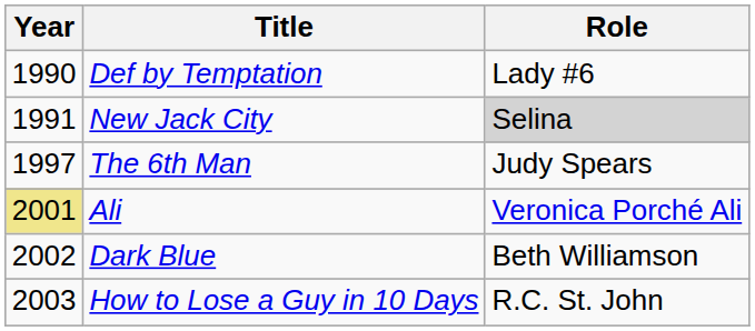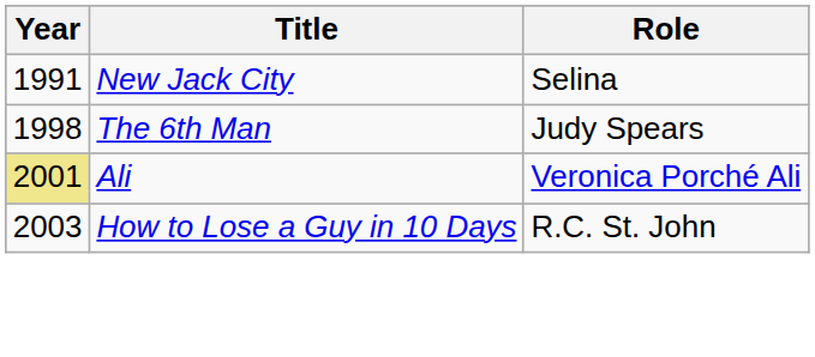 <table class="wikitable plainrowheaders sortable" style="margin-right: 0;">
 <tr>
 <th>Year</th>
 <th>Title</th>
 <th>Role</th>
 </tr>
 <tr>
-<td>1990</td>
-<td><em><a href='#'>Def by Temptation</a></em></td>
-<td>Lady #6</td>
+<td>1991</td>
+<td><em><a href='#'>New Jack City</a></em></td>
+<td>Selina</td>
 </tr>
 <tr>
-<td>1991</td>
-<td><em><a href='#'>New Jack City</a></em></td>
-<td style="background: lightgrey;">Selina</td>
-</tr>
-<tr>
-<td>1997</td>
+<td>1998</td>
 <td><em><a href='#'>The 6th Man</a></em></td>
 <td>Judy Spears</td>
 </tr>
 <tr>
 <td style="background: khaki;">2001</td>
 <td><em><a href='#'>Ali</a></em></td>
 <td><a href='#'>Veronica Porché Ali</a></td>
 </tr>
 <tr>
-<td>2002</td>
-<td><em><a href='#'>Dark Blue</a></em></td>
-<td>Beth Williamson</td>
-</tr>
-<tr>
 <td>2003</td>
 <td><em><a href='#'>How to Lose a Guy in 10 Days</a></em></td>
 <td>R.C. St. John</td>
 </tr>
 </table>
